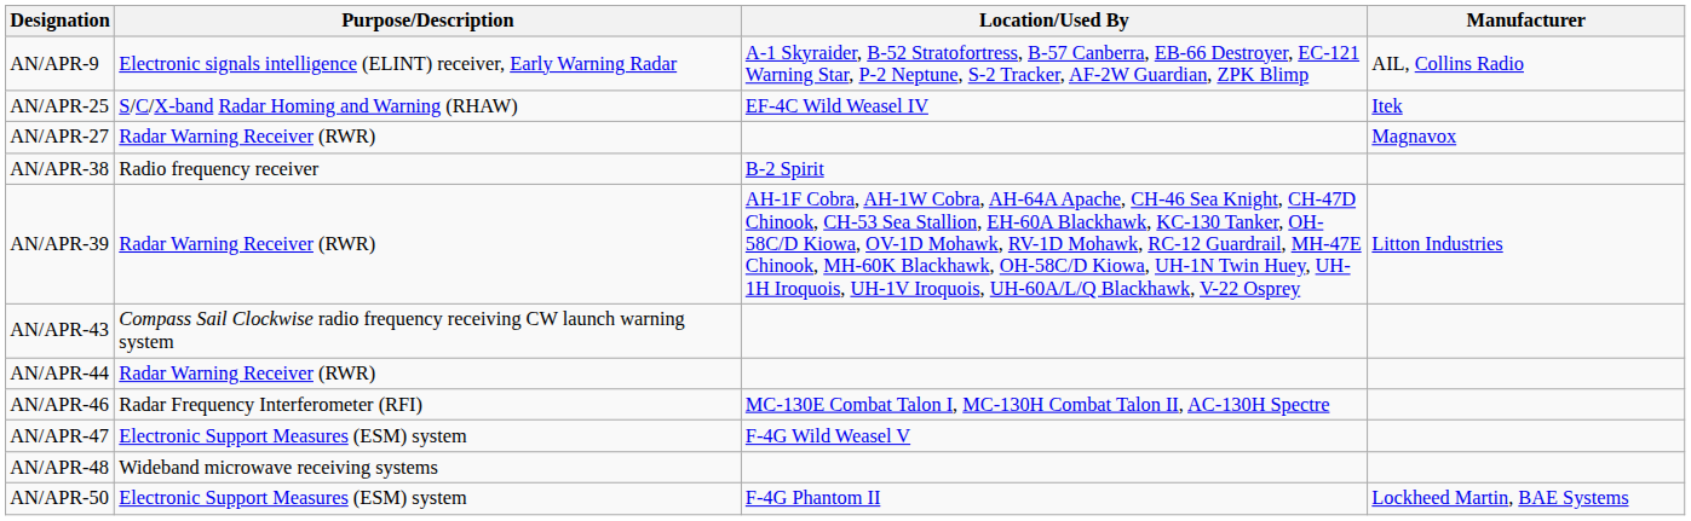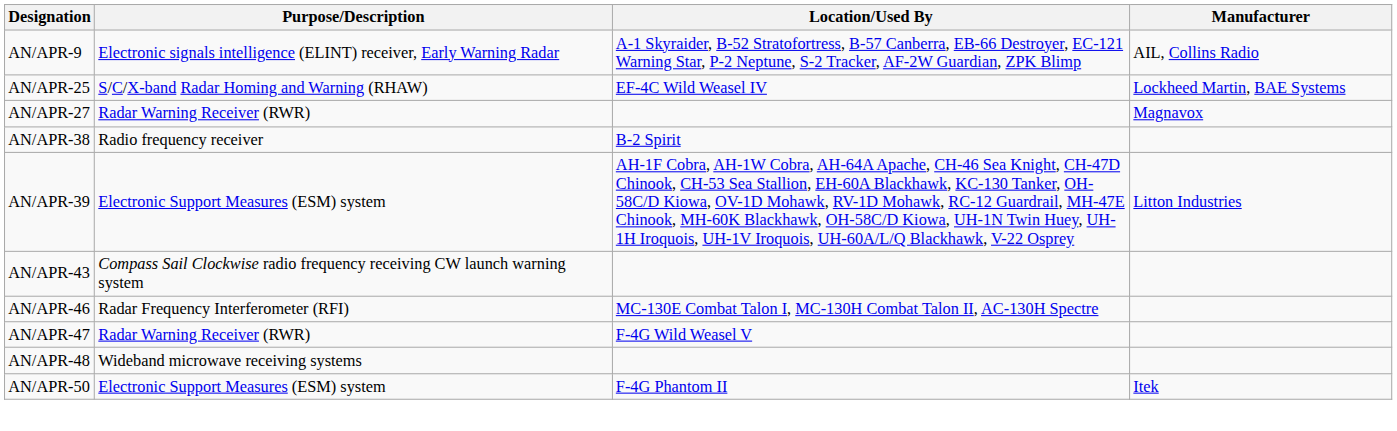 <table class="wikitable sortable">
 <tr>
 <th scope="col">Designation</th>
 <th scope="col" style="width: 500px;">Purpose/Description</th>
 <th scope="col" style="width: 500px;">Location/Used By</th>
 <th scope="col" style="width: 250px;">Manufacturer</th>
 </tr>
 <tr>
 <td>AN/APR-9</td>
 <td><a href='#'>Electronic signals intelligence</a> (ELINT) receiver, <a href='#'>Early Warning Radar</a></td>
 <td><a href='#'>A-1 Skyraider</a>, <a href='#'>B-52 Stratofortress</a>, <a href='#'>B-57 Canberra</a>, <a href='#'>EB-66 Destroyer</a>, <a href='#'>EC-121 Warning Star</a>, <a href='#'>P-2 Neptune</a>, <a href='#'>S-2 Tracker</a>, <a href='#'>AF-2W Guardian</a>, <a href='#'>ZPK Blimp</a></td>
 <td>AIL, <a href='#'>Collins Radio</a></td>
 </tr>
 <tr>
 <td>AN/APR-25</td>
 <td><a href='#'>S</a>/<a href='#'>C</a>/<a href='#'>X-band</a> <a href='#'>Radar Homing and Warning</a> (RHAW)</td>
 <td><a href='#'>EF-4C Wild Weasel IV</a></td>
-<td><a href='#'>Itek</a></td>
+<td><a href='#'>Lockheed Martin</a>, <a href='#'>BAE Systems</a></td>
 </tr>
 <tr>
 <td>AN/APR-27</td>
 <td><a href='#'>Radar Warning Receiver</a> (RWR)</td>
 <td></td>
 <td><a href='#'>Magnavox</a></td>
 </tr>
 <tr>
 <td>AN/APR-38</td>
 <td>Radio frequency receiver</td>
 <td><a href='#'>B-2 Spirit</a></td>
 <td></td>
 </tr>
 <tr>
 <td>AN/APR-39</td>
-<td><a href='#'>Radar Warning Receiver</a> (RWR)</td>
+<td><a href='#'>Electronic Support Measures</a> (ESM) system</td>
 <td><a href='#'>AH-1F Cobra</a>, <a href='#'>AH-1W Cobra</a>, <a href='#'>AH-64A Apache</a>, <a href='#'>CH-46 Sea Knight</a>, <a href='#'>CH-47D Chinook</a>, <a href='#'>CH-53 Sea Stallion</a>, <a href='#'>EH-60A Blackhawk</a>, <a href='#'>KC-130 Tanker</a>, <a href='#'>OH-58C/D Kiowa</a>, <a href='#'>OV-1D Mohawk</a>, <a href='#'>RV-1D Mohawk</a>, <a href='#'>RC-12 Guardrail</a>, <a href='#'>MH-47E Chinook</a>, <a href='#'>MH-60K Blackhawk</a>, <a href='#'>OH-58C/D Kiowa</a>, <a href='#'>UH-1N Twin Huey</a>, <a href='#'>UH-1H Iroquois</a>, <a href='#'>UH-1V Iroquois</a>, <a href='#'>UH-60A/L/Q Blackhawk</a>, <a href='#'>V-22 Osprey</a></td>
 <td><a href='#'>Litton Industries</a></td>
 </tr>
 <tr>
 <td>AN/APR-43</td>
 <td><em>Compass Sail Clockwise</em> radio frequency receiving CW launch warning system</td>
-<td></td>
-<td></td>
-</tr>
-<tr>
-<td>AN/APR-44</td>
-<td><a href='#'>Radar Warning Receiver</a> (RWR)</td>
 <td></td>
 <td></td>
 </tr>
 <tr>
 <td>AN/APR-46</td>
 <td>Radar Frequency Interferometer (RFI)</td>
 <td><a href='#'>MC-130E Combat Talon I</a>, <a href='#'>MC-130H Combat Talon II</a>, <a href='#'>AC-130H Spectre</a></td>
 <td></td>
 </tr>
 <tr>
 <td>AN/APR-47</td>
-<td><a href='#'>Electronic Support Measures</a> (ESM) system</td>
+<td><a href='#'>Radar Warning Receiver</a> (RWR)</td>
 <td><a href='#'>F-4G Wild Weasel V</a></td>
 <td></td>
 </tr>
 <tr>
 <td>AN/APR-48</td>
 <td>Wideband microwave receiving systems</td>
 <td></td>
 <td></td>
 </tr>
 <tr>
 <td>AN/APR-50</td>
 <td><a href='#'>Electronic Support Measures</a> (ESM) system</td>
 <td><a href='#'>F-4G Phantom II</a></td>
-<td><a href='#'>Lockheed Martin</a>, <a href='#'>BAE Systems</a></td>
+<td><a href='#'>Itek</a></td>
 </tr>
 </table>
